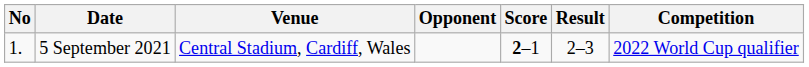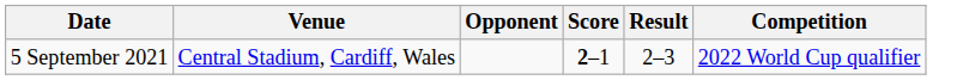 <table class="wikitable" style="font-size:100%;">
 <tr>
-<th>No</th>
 <th>Date</th>
 <th>Venue</th>
 <th>Opponent</th>
 <th>Score</th>
 <th>Result</th>
 <th>Competition</th>
 </tr>
 <tr>
-<td>1.</td>
 <td>5 September 2021</td>
 <td><a href='#'>Central Stadium</a>, <a href='#'>Cardiff</a>, Wales</td>
 <td></td>
 <td align=center><strong>2</strong>–1</td>
 <td align=center>2–3</td>
 <td><a href='#'>2022 World Cup qualifier</a></td>
 </tr>
 </table>
